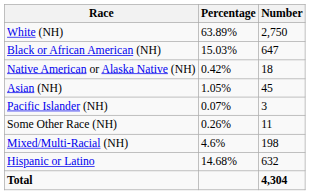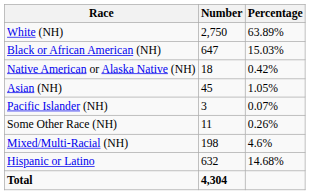 <table class="wikitable">
 <tr>
 <th>Race</th>
+<th>Number</th>
 <th>Percentage</th>
-<th>Number</th>
 </tr>
 <tr>
 <td><a href='#'>White</a> (NH)</td>
+<td>2,750</td>
 <td>63.89%</td>
-<td>2,750</td>
 </tr>
 <tr>
 <td><a href='#'>Black or African American</a> (NH)</td>
+<td>647</td>
 <td>15.03%</td>
-<td>647</td>
 </tr>
 <tr>
 <td><a href='#'>Native American</a> or <a href='#'>Alaska Native</a> (NH)</td>
+<td>18</td>
 <td>0.42%</td>
-<td>18</td>
 </tr>
 <tr>
 <td><a href='#'>Asian</a> (NH)</td>
+<td>45</td>
 <td>1.05%</td>
-<td>45</td>
 </tr>
 <tr>
 <td><a href='#'>Pacific Islander</a> (NH)</td>
+<td>3</td>
 <td>0.07%</td>
-<td>3</td>
 </tr>
 <tr>
 <td>Some Other Race (NH)</td>
+<td>11</td>
 <td>0.26%</td>
-<td>11</td>
 </tr>
 <tr>
 <td><a href='#'>Mixed/Multi-Racial</a> (NH)</td>
+<td>198</td>
 <td>4.6%</td>
-<td>198</td>
 </tr>
 <tr>
 <td><a href='#'>Hispanic or Latino</a></td>
+<td>632</td>
 <td>14.68%</td>
-<td>632</td>
 </tr>
 <tr>
 <td><strong>Total</strong></td>
+<td><strong>4,304</strong></td>
 <td></td>
-<td><strong>4,304</strong></td>
 </tr>
 </table>
